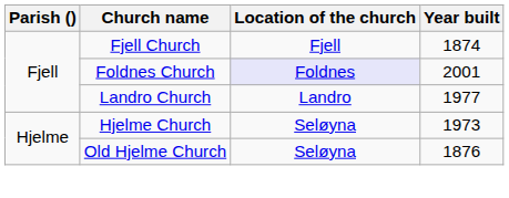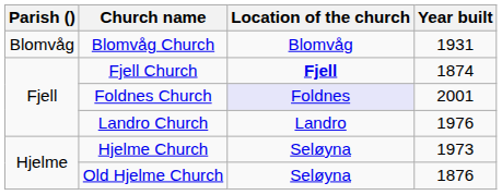 <table class="wikitable" style="text-align:center">
 <tr>
 <th>Parish ()</th>
 <th>Church name</th>
 <th>Location of the church</th>
 <th>Year built</th>
 </tr>
 <tr>
+<td>Blomvåg</td>
+<td><a href='#'>Blomvåg Church</a></td>
+<td><a href='#'>Blomvåg</a></td>
+<td>1931</td>
+</tr>
+<tr>
 <td rowspan="3">Fjell</td>
 <td><a href='#'>Fjell Church</a></td>
-<td><a href='#'>Fjell</a></td>
+<td><strong><a href='#'>Fjell</a></strong></td>
 <td>1874</td>
 </tr>
 <tr>
 <td><a href='#'>Foldnes Church</a></td>
 <td style="background: lavender;"><a href='#'>Foldnes</a></td>
 <td>2001</td>
 </tr>
 <tr>
 <td><a href='#'>Landro Church</a></td>
 <td><a href='#'>Landro</a></td>
-<td>1977</td>
+<td>1976</td>
 </tr>
 <tr>
 <td rowspan="2">Hjelme</td>
 <td><a href='#'>Hjelme Church</a></td>
 <td><a href='#'>Seløyna</a></td>
 <td>1973</td>
 </tr>
 <tr>
 <td><a href='#'>Old Hjelme Church</a></td>
 <td><a href='#'>Seløyna</a></td>
 <td>1876</td>
 </tr>
 </table>
